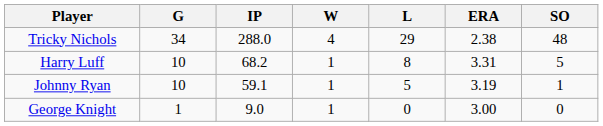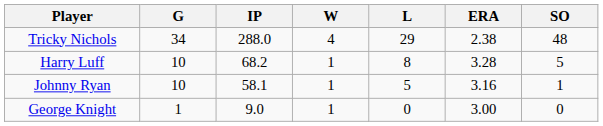 <table class="wikitable sortable">
 <tr>
 <th bgcolor="#DDDDFF" width="16%">Player</th>
 <th bgcolor="#DDDDFF" width="9%">G</th>
 <th bgcolor="#DDDDFF" width="9%">IP</th>
 <th bgcolor="#DDDDFF" width="9%">W</th>
 <th bgcolor="#DDDDFF" width="9%">L</th>
 <th bgcolor="#DDDDFF" width="9%">ERA</th>
 <th bgcolor="#DDDDFF" width="9%">SO</th>
 </tr>
 <tr align=center>
 <td><a href='#'>Tricky Nichols</a></td>
 <td>34</td>
 <td>288.0</td>
 <td>4</td>
 <td>29</td>
 <td>2.38</td>
 <td>48</td>
 </tr>
 <tr align=center>
 <td><a href='#'>Harry Luff</a></td>
 <td>10</td>
 <td>68.2</td>
 <td>1</td>
 <td>8</td>
-<td>3.31</td>
+<td>3.28</td>
 <td>5</td>
 </tr>
 <tr align=center>
 <td><a href='#'>Johnny Ryan</a></td>
 <td>10</td>
-<td>59.1</td>
+<td>58.1</td>
 <td>1</td>
 <td>5</td>
-<td>3.19</td>
+<td>3.16</td>
 <td>1</td>
 </tr>
 <tr align=center>
 <td><a href='#'>George Knight</a></td>
 <td>1</td>
 <td>9.0</td>
 <td>1</td>
 <td>0</td>
 <td>3.00</td>
 <td>0</td>
 </tr>
 </table>
